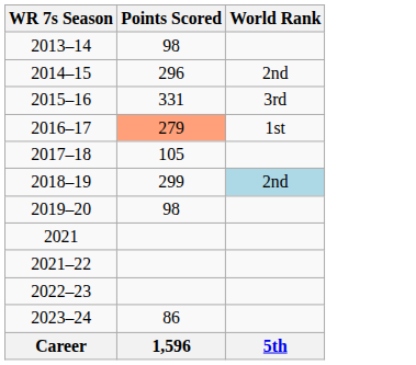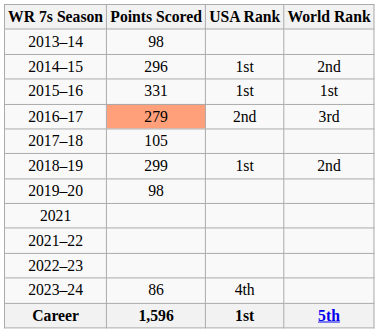 <table class="wikitable" style="text-align:center">
 <tr>
 <th>WR 7s Season</th>
 <th>Points Scored</th>
+<th>USA Rank</th>
 <th>World Rank</th>
 </tr>
 <tr>
 <td>2013–14</td>
 <td>98</td>
 <td></td>
+<td></td>
 </tr>
 <tr>
 <td>2014–15</td>
 <td>296</td>
+<td>1st</td>
 <td>2nd</td>
 </tr>
 <tr>
 <td>2015–16</td>
 <td>331</td>
-<td>3rd</td>
+<td>1st</td>
+<td>1st</td>
 </tr>
 <tr>
 <td>2016–17</td>
 <td style="background: lightsalmon;">279</td>
-<td>1st</td>
+<td>2nd</td>
+<td>3rd</td>
 </tr>
 <tr>
 <td>2017–18</td>
 <td>105</td>
 <td></td>
+<td></td>
 </tr>
 <tr>
 <td>2018–19</td>
 <td>299</td>
-<td style="background: lightblue;">2nd</td>
+<td>1st</td>
+<td>2nd</td>
 </tr>
 <tr>
 <td>2019–20</td>
 <td>98</td>
 <td></td>
+<td></td>
 </tr>
 <tr>
 <td>2021</td>
+<td></td>
 <td></td>
 <td></td>
 </tr>
 <tr>
 <td>2021–22</td>
 <td></td>
 <td></td>
+<td></td>
 </tr>
 <tr>
 <td>2022–23</td>
+<td></td>
 <td></td>
 <td></td>
 </tr>
 <tr>
 <td>2023–24</td>
 <td>86</td>
+<td>4th</td>
 <td></td>
 </tr>
 <tr>
 <th>Career</th>
 <th>1,596</th>
+<th>1st</th>
 <th><a href='#'>5th</a></th>
 </tr>
 </table>
